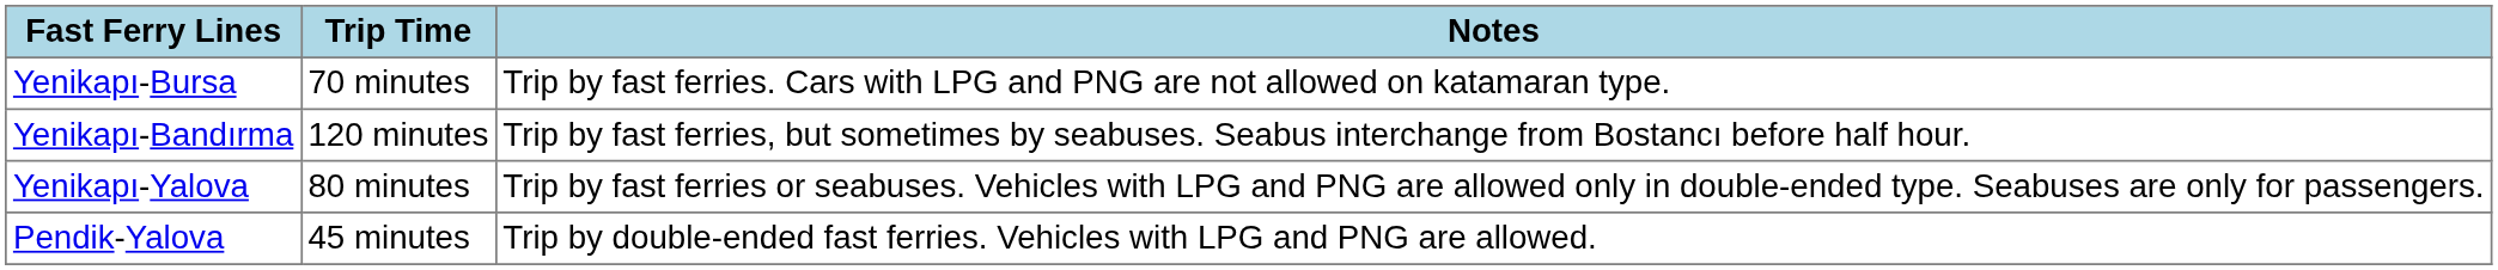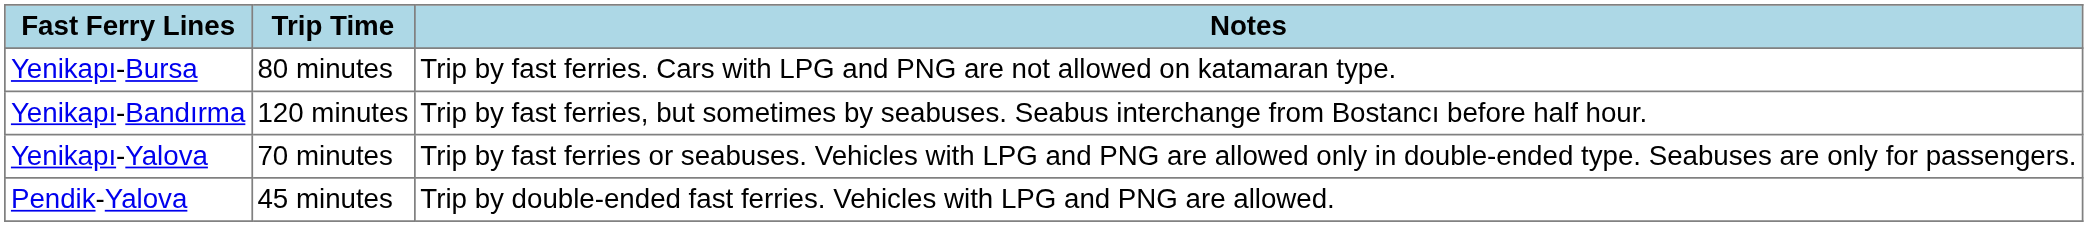 <table class="toccolours" border="1" cellpadding="3" style="border-collapse:collapse">
 <tr style="background:lightblue;">
 <th>Fast Ferry Lines</th>
 <th>Trip Time</th>
 <th>Notes</th>
 </tr>
 <tr>
 <td><a href='#'>Yenikapı</a>-<a href='#'>Bursa</a></td>
-<td>70 minutes</td>
+<td>80 minutes</td>
 <td>Trip by fast ferries. Cars with LPG and PNG are not allowed on katamaran type.</td>
 </tr>
 <tr>
 <td><a href='#'>Yenikapı</a>-<a href='#'>Bandırma</a></td>
 <td>120 minutes</td>
 <td>Trip by fast ferries, but sometimes by seabuses. Seabus interchange from Bostancı before half hour.</td>
 </tr>
 <tr>
 <td><a href='#'>Yenikapı</a>-<a href='#'>Yalova</a></td>
-<td>80 minutes</td>
+<td>70 minutes</td>
 <td>Trip by fast ferries or seabuses. Vehicles with LPG and PNG are allowed only in double-ended type. Seabuses are only for passengers.</td>
 </tr>
 <tr>
 <td><a href='#'>Pendik</a>-<a href='#'>Yalova</a></td>
 <td>45 minutes</td>
 <td>Trip by double-ended fast ferries. Vehicles with LPG and PNG are allowed.</td>
 </tr>
 </table>
